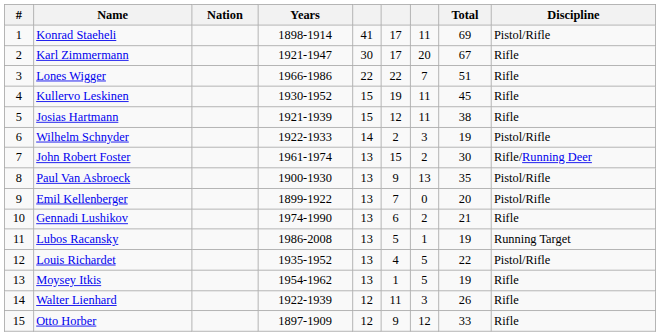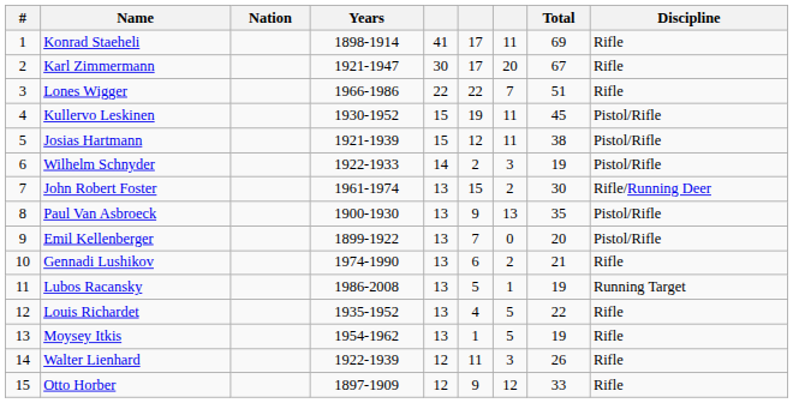 <table class="wikitable" width=60% style="font-size:90%; text-align:center;">
 <tr>
 <th>#</th>
 <th>Name</th>
 <th>Nation</th>
 <th>Years</th>
 <th></th>
 <th></th>
 <th></th>
 <th>Total</th>
 <th>Discipline</th>
 </tr>
 <tr>
 <td>1</td>
 <td align=left><a href='#'>Konrad Staeheli</a></td>
 <td align=left></td>
 <td>1898-1914</td>
 <td>41</td>
 <td>17</td>
 <td>11</td>
 <td>69</td>
-<td align=left>Pistol/Rifle</td>
+<td align=left>Rifle</td>
 </tr>
 <tr>
 <td>2</td>
 <td align=left><a href='#'>Karl Zimmermann</a></td>
 <td align=left></td>
 <td>1921-1947</td>
 <td>30</td>
 <td>17</td>
 <td>20</td>
 <td>67</td>
 <td align=left>Rifle</td>
 </tr>
 <tr>
 <td>3</td>
 <td align=left><a href='#'>Lones Wigger</a></td>
 <td align=left></td>
 <td>1966-1986</td>
 <td>22</td>
 <td>22</td>
 <td>7</td>
 <td>51</td>
 <td align=left>Rifle</td>
 </tr>
 <tr>
 <td>4</td>
 <td align=left><a href='#'>Kullervo Leskinen</a></td>
 <td align=left></td>
 <td>1930-1952</td>
 <td>15</td>
 <td>19</td>
 <td>11</td>
 <td>45</td>
-<td align=left>Rifle</td>
+<td align=left>Pistol/Rifle</td>
 </tr>
 <tr>
 <td>5</td>
 <td align=left><a href='#'>Josias Hartmann</a></td>
 <td align=left></td>
 <td>1921-1939</td>
 <td>15</td>
 <td>12</td>
 <td>11</td>
 <td>38</td>
-<td align=left>Rifle</td>
+<td align=left>Pistol/Rifle</td>
 </tr>
 <tr>
 <td>6</td>
 <td align=left><a href='#'>Wilhelm Schnyder</a></td>
 <td align="left"></td>
 <td>1922-1933</td>
 <td>14</td>
 <td>2</td>
 <td>3</td>
 <td>19</td>
 <td align=left>Pistol/Rifle</td>
 </tr>
 <tr>
 <td>7</td>
 <td align=left><a href='#'>John Robert Foster</a></td>
 <td align=left></td>
 <td>1961-1974</td>
 <td>13</td>
 <td>15</td>
 <td>2</td>
 <td>30</td>
 <td align=left>Rifle/<a href='#'>Running Deer</a></td>
 </tr>
 <tr>
 <td>8</td>
 <td align=left><a href='#'>Paul Van Asbroeck</a></td>
 <td align=left></td>
 <td>1900-1930</td>
 <td>13</td>
 <td>9</td>
 <td>13</td>
 <td>35</td>
 <td align=left>Pistol/Rifle</td>
 </tr>
 <tr>
 <td>9</td>
 <td align=left><a href='#'>Emil Kellenberger</a></td>
 <td align=left></td>
 <td>1899-1922</td>
 <td>13</td>
 <td>7</td>
 <td>0</td>
 <td>20</td>
 <td align=left>Pistol/Rifle</td>
 </tr>
 <tr>
 <td>10</td>
 <td align=left><a href='#'>Gennadi Lushikov</a></td>
 <td align="left"></td>
 <td>1974-1990</td>
 <td>13</td>
 <td>6</td>
 <td>2</td>
 <td>21</td>
 <td align=left>Rifle</td>
 </tr>
 <tr>
 <td>11</td>
 <td align=left><a href='#'>Lubos Racansky</a></td>
 <td align=left></td>
 <td>1986-2008</td>
 <td>13</td>
 <td>5</td>
 <td>1</td>
 <td>19</td>
 <td align=left>Running Target</td>
 </tr>
 <tr>
 <td>12</td>
 <td align=left><a href='#'>Louis Richardet</a></td>
 <td align=left></td>
 <td>1935-1952</td>
 <td>13</td>
 <td>4</td>
 <td>5</td>
 <td>22</td>
-<td align=left>Pistol/Rifle</td>
+<td align=left>Rifle</td>
 </tr>
 <tr>
 <td>13</td>
 <td align=left><a href='#'>Moysey Itkis</a></td>
 <td align=left></td>
 <td>1954-1962</td>
 <td>13</td>
 <td>1</td>
 <td>5</td>
 <td>19</td>
 <td align=left>Rifle</td>
 </tr>
 <tr>
 <td>14</td>
 <td align=left><a href='#'>Walter Lienhard</a></td>
 <td align=left></td>
 <td>1922-1939</td>
 <td>12</td>
 <td>11</td>
 <td>3</td>
 <td>26</td>
 <td align=left>Rifle</td>
 </tr>
 <tr>
 <td>15</td>
 <td align=left><a href='#'>Otto Horber</a></td>
 <td align=left></td>
 <td>1897-1909</td>
 <td>12</td>
 <td>9</td>
 <td>12</td>
 <td>33</td>
 <td align=left>Rifle</td>
 </tr>
 </table>
